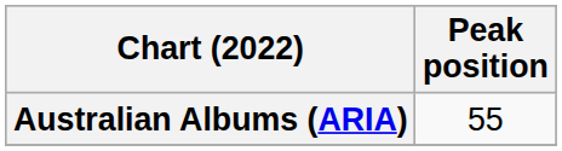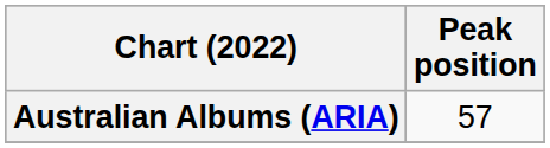 <table class="wikitable sortable plainrowheaders" style="text-align:center">
 <tr>
 <th scope="col">Chart (2022)</th>
 <th scope="col">Peak<br>position</th>
 </tr>
 <tr>
 <th scope="row">Australian Albums (<a href='#'>ARIA</a>)</th>
-<td>55</td>
+<td>57</td>
 </tr>
 <tr>
 </tr>
 <tr>
 </tr>
 <tr>
 </tr>
 </table>
